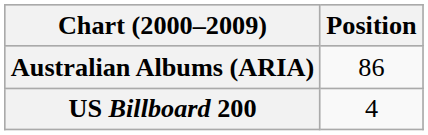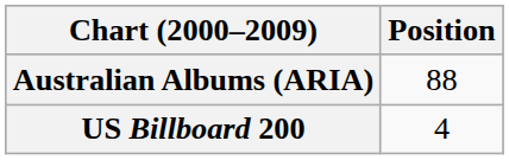 <table class="wikitable plainrowheaders" style="text-align:center">
 <tr>
 <th>Chart (2000–2009)</th>
 <th>Position</th>
 </tr>
 <tr>
 <th scope="row">Australian Albums (ARIA)</th>
-<td>86</td>
+<td>88</td>
 </tr>
 <tr>
 <th scope="row">US <em>Billboard</em> 200</th>
 <td>4</td>
 </tr>
 </table>
